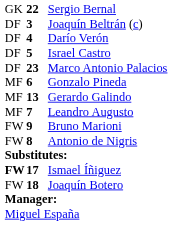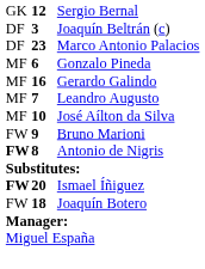 <table style="font-size:90%; margin:0.2em auto;" cellspacing="0" cellpadding="0">
 <tr>
 <th width="25"></th>
 <th width="25"></th>
 </tr>
 <tr>
 <td>GK</td>
-<td><strong>22</strong></td>
+<td><strong>12</strong></td>
 <td> <a href='#'>Sergio Bernal</a></td>
 </tr>
 <tr>
 <td>DF</td>
 <td><strong>3</strong></td>
 <td> <a href='#'>Joaquín Beltrán</a>  (<a href='#'>c</a>)</td>
-</tr>
-<tr>
-<td>DF</td>
-<td><strong>4</strong></td>
-<td> <a href='#'>Darío Verón</a></td>
-<td></td>
-</tr>
-<tr>
-<td>DF</td>
-<td><strong>5</strong></td>
-<td> <a href='#'>Israel Castro</a></td>
-<td></td>
 </tr>
 <tr>
 <td>DF</td>
 <td><strong>23</strong></td>
 <td> <a href='#'>Marco Antonio Palacios</a></td>
 </tr>
 <tr>
 <td>MF</td>
 <td><strong>6</strong></td>
 <td> <a href='#'>Gonzalo Pineda</a></td>
 <td></td>
 </tr>
 <tr>
 <td>MF</td>
-<td><strong>13</strong></td>
+<td><strong>16</strong></td>
 <td> <a href='#'>Gerardo Galindo</a></td>
 </tr>
 <tr>
 <td>MF</td>
 <td><strong>7</strong></td>
 <td> <a href='#'>Leandro Augusto</a></td>
 </tr>
 <tr>
+<td>MF</td>
+<td><strong>10</strong></td>
+<td> <a href='#'>José Aílton da Silva</a></td>
+<td></td>
+</tr>
+<tr>
 <td>FW</td>
 <td><strong>9</strong></td>
 <td> <a href='#'>Bruno Marioni</a></td>
 </tr>
 <tr>
-<td>FW</td>
+<td><strong>FW</strong></td>
 <td><strong>8</strong></td>
 <td> <a href='#'>Antonio de Nigris</a></td>
 <td></td>
 </tr>
 <tr>
 <td colspan=3><strong>Substitutes:</strong></td>
 </tr>
 <tr>
 <td><strong>FW</strong></td>
-<td><strong>17</strong></td>
+<td><strong>20</strong></td>
 <td> <a href='#'>Ismael Íñiguez</a> </td>
 </tr>
 <tr>
 <td>FW</td>
 <td><strong>18</strong></td>
 <td> <a href='#'>Joaquín Botero</a> </td>
 </tr>
 <tr>
 <td colspan=3><strong>Manager:</strong></td>
 </tr>
 <tr>
 <td colspan=4> <a href='#'>Miguel España</a></td>
 </tr>
 </table>
